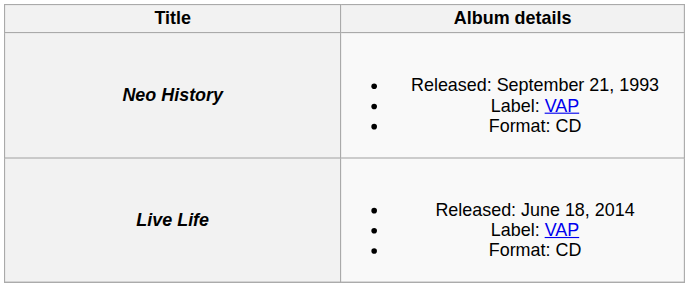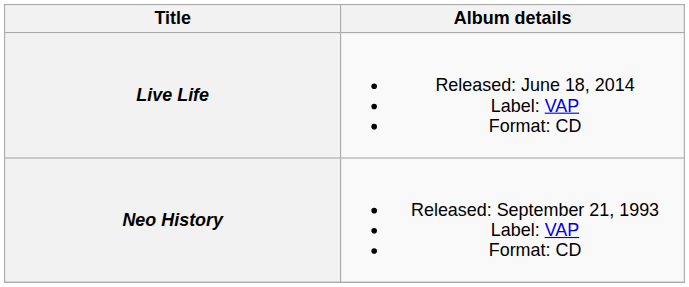 <table class="wikitable plainrowheaders" style="text-align:center;">
 <tr>
 <th scope="col" rowspan="1" style="width:20em;">Title</th>
 <th scope="col" rowspan="1" style="width:20em;">Album details</th>
 </tr>
 <tr>
+<th scope=row><em>Live Life</em></th>
+<td><br><ul><li>Released: June 18, 2014</li><li>Label: <a href='#'>VAP</a></li><li>Format: CD</li></ul></td>
+</tr>
+<tr>
 <th scope=row><em>Neo History</em></th>
 <td><br><ul><li>Released: September 21, 1993</li><li>Label: <a href='#'>VAP</a></li><li>Format: CD</li></ul></td>
 </tr>
 <tr>
-<th scope=row><em>Live Life</em></th>
-<td><br><ul><li>Released: June 18, 2014</li><li>Label: <a href='#'>VAP</a></li><li>Format: CD</li></ul></td>
-</tr>
-<tr>
 </tr>
 </table>
